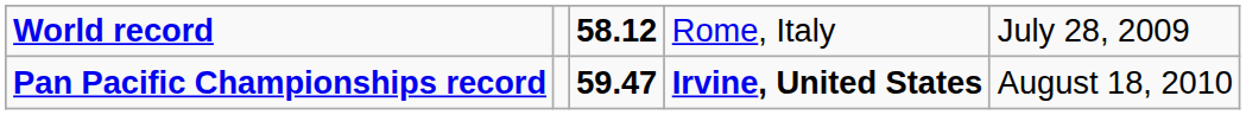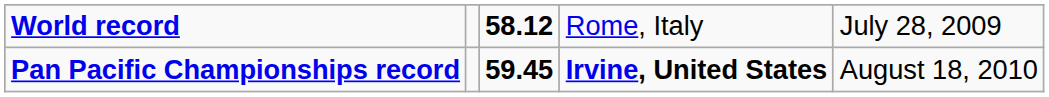 <table class="wikitable">
 <tr>
 <td><strong><a href='#'>World record</a></strong></td>
 <td></td>
 <td><strong>58.12</strong></td>
 <td><a href='#'>Rome</a>, Italy</td>
 <td>July 28, 2009</td>
 </tr>
 <tr>
 <td><strong><a href='#'>Pan Pacific Championships record</a></strong></td>
 <td></td>
-<td><strong>59.47</strong></td>
+<td><strong>59.45</strong></td>
 <td><strong><a href='#'>Irvine</a>, United States</strong></td>
 <td>August 18, 2010</td>
 </tr>
 </table>
